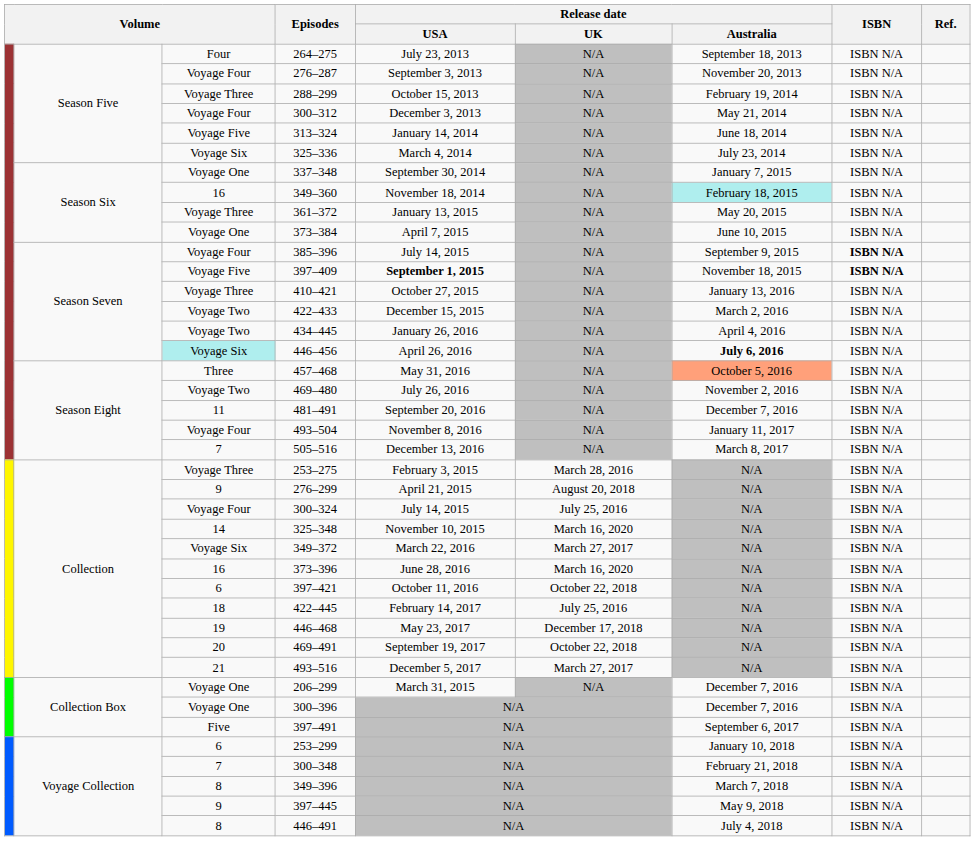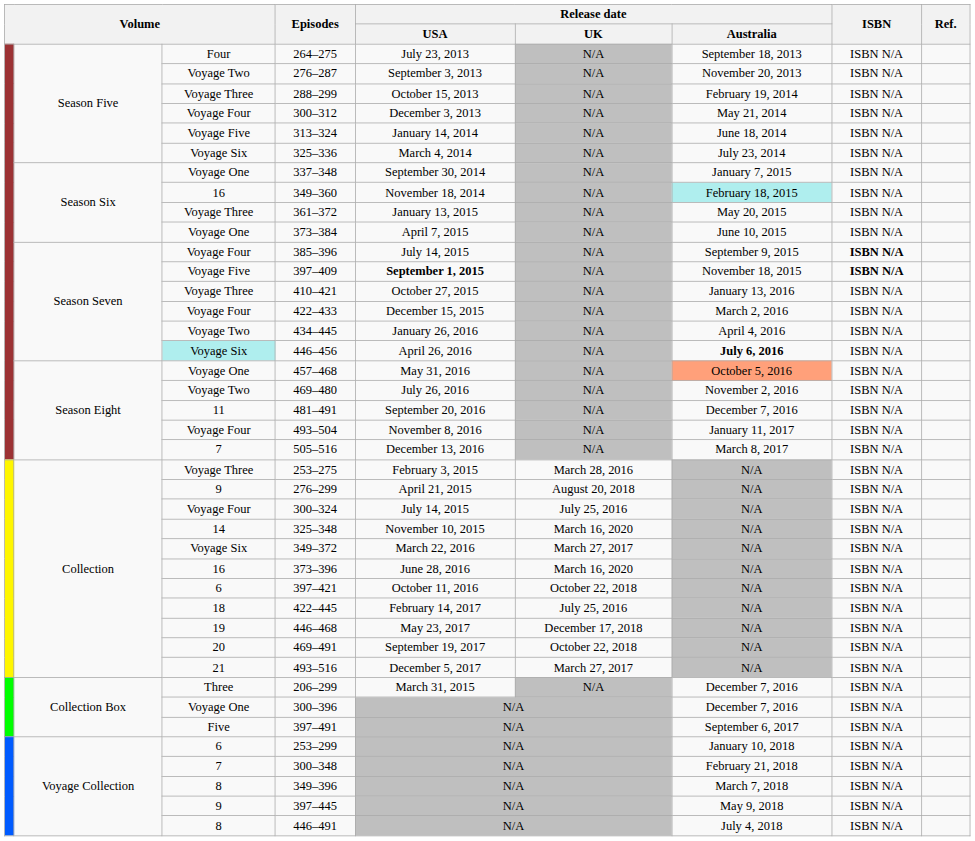 <table class="wikitable" style="text-align: center; width: 98%;">
 <tr>
 <th colspan="3" rowspan="2">Volume</th>
 <th rowspan="2">Episodes</th>
 <th colspan="3">Release date</th>
 <th rowspan="2">ISBN</th>
 <th rowspan="2" style="width:5%;">Ref.</th>
 </tr>
 <tr>
 <th>USA</th>
 <th>UK</th>
 <th>Australia</th>
 </tr>
 <tr>
 <td rowspan="21" style="width:1%; background:#9C3234;"></td>
 <td rowspan="6">Season Five</td>
 <td>Four</td>
 <td>264–275</td>
 <td>July 23, 2013</td>
 <td style="background:#BFBFBF;">N/A</td>
 <td>September 18, 2013</td>
 <td>ISBN N/A</td>
 <td></td>
 </tr>
 <tr>
-<td>Voyage Four</td>
+<td>Voyage Two</td>
 <td>276–287</td>
 <td>September 3, 2013</td>
 <td style="background:#BFBFBF;">N/A</td>
 <td>November 20, 2013</td>
 <td>ISBN N/A</td>
 <td></td>
 </tr>
 <tr>
 <td>Voyage Three</td>
 <td>288–299</td>
 <td>October 15, 2013</td>
 <td style="background:#BFBFBF;">N/A</td>
 <td>February 19, 2014</td>
 <td>ISBN N/A</td>
 <td></td>
 </tr>
 <tr>
 <td>Voyage Four</td>
 <td>300–312</td>
 <td>December 3, 2013</td>
 <td style="background:#BFBFBF;">N/A</td>
 <td>May 21, 2014</td>
 <td>ISBN N/A</td>
 <td></td>
 </tr>
 <tr>
 <td>Voyage Five</td>
 <td>313–324</td>
 <td>January 14, 2014</td>
 <td style="background:#BFBFBF;">N/A</td>
 <td>June 18, 2014</td>
 <td>ISBN N/A</td>
 <td></td>
 </tr>
 <tr>
 <td>Voyage Six</td>
 <td>325–336</td>
 <td>March 4, 2014</td>
 <td style="background:#BFBFBF;">N/A</td>
 <td>July 23, 2014</td>
 <td>ISBN N/A</td>
 <td></td>
 </tr>
 <tr>
 <td rowspan="4">Season Six</td>
 <td>Voyage One</td>
 <td>337–348</td>
 <td>September 30, 2014</td>
 <td style="background:#BFBFBF;">N/A</td>
 <td>January 7, 2015</td>
 <td>ISBN N/A</td>
 <td></td>
 </tr>
 <tr>
 <td>16</td>
 <td>349–360</td>
 <td>November 18, 2014</td>
 <td style="background:#BFBFBF;">N/A</td>
 <td style="background: paleturquoise;">February 18, 2015</td>
 <td>ISBN N/A</td>
 <td></td>
 </tr>
 <tr>
 <td>Voyage Three</td>
 <td>361–372</td>
 <td>January 13, 2015</td>
 <td style="background:#BFBFBF;">N/A</td>
 <td>May 20, 2015</td>
 <td>ISBN N/A</td>
 <td></td>
 </tr>
 <tr>
 <td>Voyage One</td>
 <td>373–384</td>
 <td>April 7, 2015</td>
 <td style="background:#BFBFBF;">N/A</td>
 <td>June 10, 2015</td>
 <td>ISBN N/A</td>
 <td></td>
 </tr>
 <tr>
 <td rowspan="6">Season Seven</td>
 <td>Voyage Four</td>
 <td>385–396</td>
 <td>July 14, 2015</td>
 <td style="background:#BFBFBF;">N/A</td>
 <td>September 9, 2015</td>
 <td><strong>ISBN N/A</strong></td>
 <td></td>
 </tr>
 <tr>
 <td>Voyage Five</td>
 <td>397–409</td>
 <td><strong>September 1, 2015</strong></td>
 <td style="background:#BFBFBF;">N/A</td>
 <td>November 18, 2015</td>
 <td><strong>ISBN N/A</strong></td>
 <td></td>
 </tr>
 <tr>
 <td>Voyage Three</td>
 <td>410–421</td>
 <td>October 27, 2015</td>
 <td style="background:#BFBFBF;">N/A</td>
 <td>January 13, 2016</td>
 <td>ISBN N/A</td>
 <td></td>
 </tr>
 <tr>
-<td>Voyage Two</td>
+<td>Voyage Four</td>
 <td>422–433</td>
 <td>December 15, 2015</td>
 <td style="background:#BFBFBF;">N/A</td>
 <td>March 2, 2016</td>
 <td>ISBN N/A</td>
 <td></td>
 </tr>
 <tr>
 <td>Voyage Two</td>
 <td>434–445</td>
 <td>January 26, 2016</td>
 <td style="background:#BFBFBF;">N/A</td>
 <td>April 4, 2016</td>
 <td>ISBN N/A</td>
 <td></td>
 </tr>
 <tr>
 <td style="background: paleturquoise;">Voyage Six</td>
 <td>446–456</td>
 <td>April 26, 2016</td>
 <td style="background:#BFBFBF;">N/A</td>
 <td><strong>July 6, 2016</strong></td>
 <td>ISBN N/A</td>
 <td></td>
 </tr>
 <tr>
 <td rowspan="5">Season Eight</td>
-<td>Three</td>
+<td>Voyage One</td>
 <td>457–468</td>
 <td>May 31, 2016</td>
 <td style="background:#BFBFBF;">N/A</td>
 <td style="background: lightsalmon;">October 5, 2016</td>
 <td>ISBN N/A</td>
 <td></td>
 </tr>
 <tr>
 <td>Voyage Two</td>
 <td>469–480</td>
 <td>July 26, 2016</td>
 <td style="background:#BFBFBF;">N/A</td>
 <td>November 2, 2016</td>
 <td>ISBN N/A</td>
 <td></td>
 </tr>
 <tr>
 <td>11</td>
 <td>481–491</td>
 <td>September 20, 2016</td>
 <td style="background:#BFBFBF;">N/A</td>
 <td>December 7, 2016</td>
 <td>ISBN N/A</td>
 <td></td>
 </tr>
 <tr>
 <td>Voyage Four</td>
 <td>493–504</td>
 <td>November 8, 2016</td>
 <td style="background:#BFBFBF;">N/A</td>
 <td>January 11, 2017</td>
 <td>ISBN N/A</td>
 <td></td>
 </tr>
 <tr>
 <td>7</td>
 <td>505–516</td>
 <td>December 13, 2016</td>
 <td style="background:#BFBFBF;">N/A</td>
 <td>March 8, 2017</td>
 <td>ISBN N/A</td>
 <td></td>
 </tr>
 <tr>
 <td rowspan="11" style="width:1%; background:#fff600;"></td>
 <td rowspan="11">Collection</td>
 <td>Voyage Three</td>
 <td>253–275</td>
 <td>February 3, 2015</td>
 <td>March 28, 2016</td>
 <td style="background:#BFBFBF;">N/A</td>
 <td>ISBN N/A</td>
 <td></td>
 </tr>
 <tr>
 <td>9</td>
 <td>276–299</td>
 <td>April 21, 2015</td>
 <td>August 20, 2018</td>
 <td style="background:#BFBFBF;">N/A</td>
 <td>ISBN N/A</td>
 <td></td>
 </tr>
 <tr>
 <td>Voyage Four</td>
 <td>300–324</td>
 <td>July 14, 2015</td>
 <td>July 25, 2016</td>
 <td style="background:#BFBFBF;">N/A</td>
 <td>ISBN N/A</td>
 <td></td>
 </tr>
 <tr>
 <td>14</td>
 <td>325–348</td>
 <td>November 10, 2015</td>
 <td>March 16, 2020</td>
 <td style="background:#BFBFBF;">N/A</td>
 <td>ISBN N/A</td>
 <td></td>
 </tr>
 <tr>
 <td>Voyage Six</td>
 <td>349–372</td>
 <td>March 22, 2016</td>
 <td>March 27, 2017</td>
 <td style="background:#BFBFBF;">N/A</td>
 <td>ISBN N/A</td>
 <td></td>
 </tr>
 <tr>
 <td>16</td>
 <td>373–396</td>
 <td>June 28, 2016</td>
 <td>March 16, 2020</td>
 <td style="background:#BFBFBF;">N/A</td>
 <td>ISBN N/A</td>
 <td></td>
 </tr>
 <tr>
 <td>6</td>
 <td>397–421</td>
 <td>October 11, 2016</td>
 <td>October 22, 2018</td>
 <td style="background:#BFBFBF;">N/A</td>
 <td>ISBN N/A</td>
 <td></td>
 </tr>
 <tr>
 <td>18</td>
 <td>422–445</td>
 <td>February 14, 2017</td>
 <td>July 25, 2016</td>
 <td style="background:#BFBFBF;">N/A</td>
 <td>ISBN N/A</td>
 <td></td>
 </tr>
 <tr>
 <td>19</td>
 <td>446–468</td>
 <td>May 23, 2017</td>
 <td>December 17, 2018</td>
 <td style="background:#BFBFBF;">N/A</td>
 <td>ISBN N/A</td>
 <td></td>
 </tr>
 <tr>
 <td>20</td>
 <td>469–491</td>
 <td>September 19, 2017</td>
 <td>October 22, 2018</td>
 <td style="background:#BFBFBF;">N/A</td>
 <td>ISBN N/A</td>
 <td></td>
 </tr>
 <tr>
 <td>21</td>
 <td>493–516</td>
 <td>December 5, 2017</td>
 <td>March 27, 2017</td>
 <td style="background:#BFBFBF;">N/A</td>
 <td>ISBN N/A</td>
 <td></td>
 </tr>
 <tr>
 <td rowspan="3" style="width:1%; background:#00ff00;"></td>
 <td rowspan="3">Collection Box</td>
-<td>Voyage One</td>
+<td>Three</td>
 <td>206–299</td>
 <td>March 31, 2015</td>
 <td style="background:#BFBFBF;">N/A</td>
 <td>December 7, 2016</td>
 <td>ISBN N/A</td>
 <td></td>
 </tr>
 <tr>
 <td>Voyage One</td>
 <td>300–396</td>
 <td colspan="2" style="background:#BFBFBF;">N/A</td>
 <td>December 7, 2016</td>
 <td>ISBN N/A</td>
 <td></td>
 </tr>
 <tr>
 <td>Five</td>
 <td>397–491</td>
 <td colspan="2" style="background:#BFBFBF;">N/A</td>
 <td>September 6, 2017</td>
 <td>ISBN N/A</td>
 <td></td>
 </tr>
 <tr>
 <td rowspan="5" style="width:1%; background:#005bff;"></td>
 <td rowspan="5">Voyage Collection</td>
 <td>6</td>
 <td>253–299</td>
 <td colspan="2" style="background:#BFBFBF;">N/A</td>
 <td>January 10, 2018</td>
 <td>ISBN N/A</td>
 <td></td>
 </tr>
 <tr>
 <td>7</td>
 <td>300–348</td>
 <td colspan="2" style="background:#BFBFBF;">N/A</td>
 <td>February 21, 2018</td>
 <td>ISBN N/A</td>
 <td></td>
 </tr>
 <tr>
 <td>8</td>
 <td>349–396</td>
 <td colspan="2" style="background:#BFBFBF;">N/A</td>
 <td>March 7, 2018</td>
 <td>ISBN N/A</td>
 <td></td>
 </tr>
 <tr>
 <td>9</td>
 <td>397–445</td>
 <td colspan="2" style="background:#BFBFBF;">N/A</td>
 <td>May 9, 2018</td>
 <td>ISBN N/A</td>
 <td></td>
 </tr>
 <tr>
 <td>8</td>
 <td>446–491</td>
 <td colspan="2" style="background:#BFBFBF;">N/A</td>
 <td>July 4, 2018</td>
 <td>ISBN N/A</td>
 <td></td>
 </tr>
 </table>
